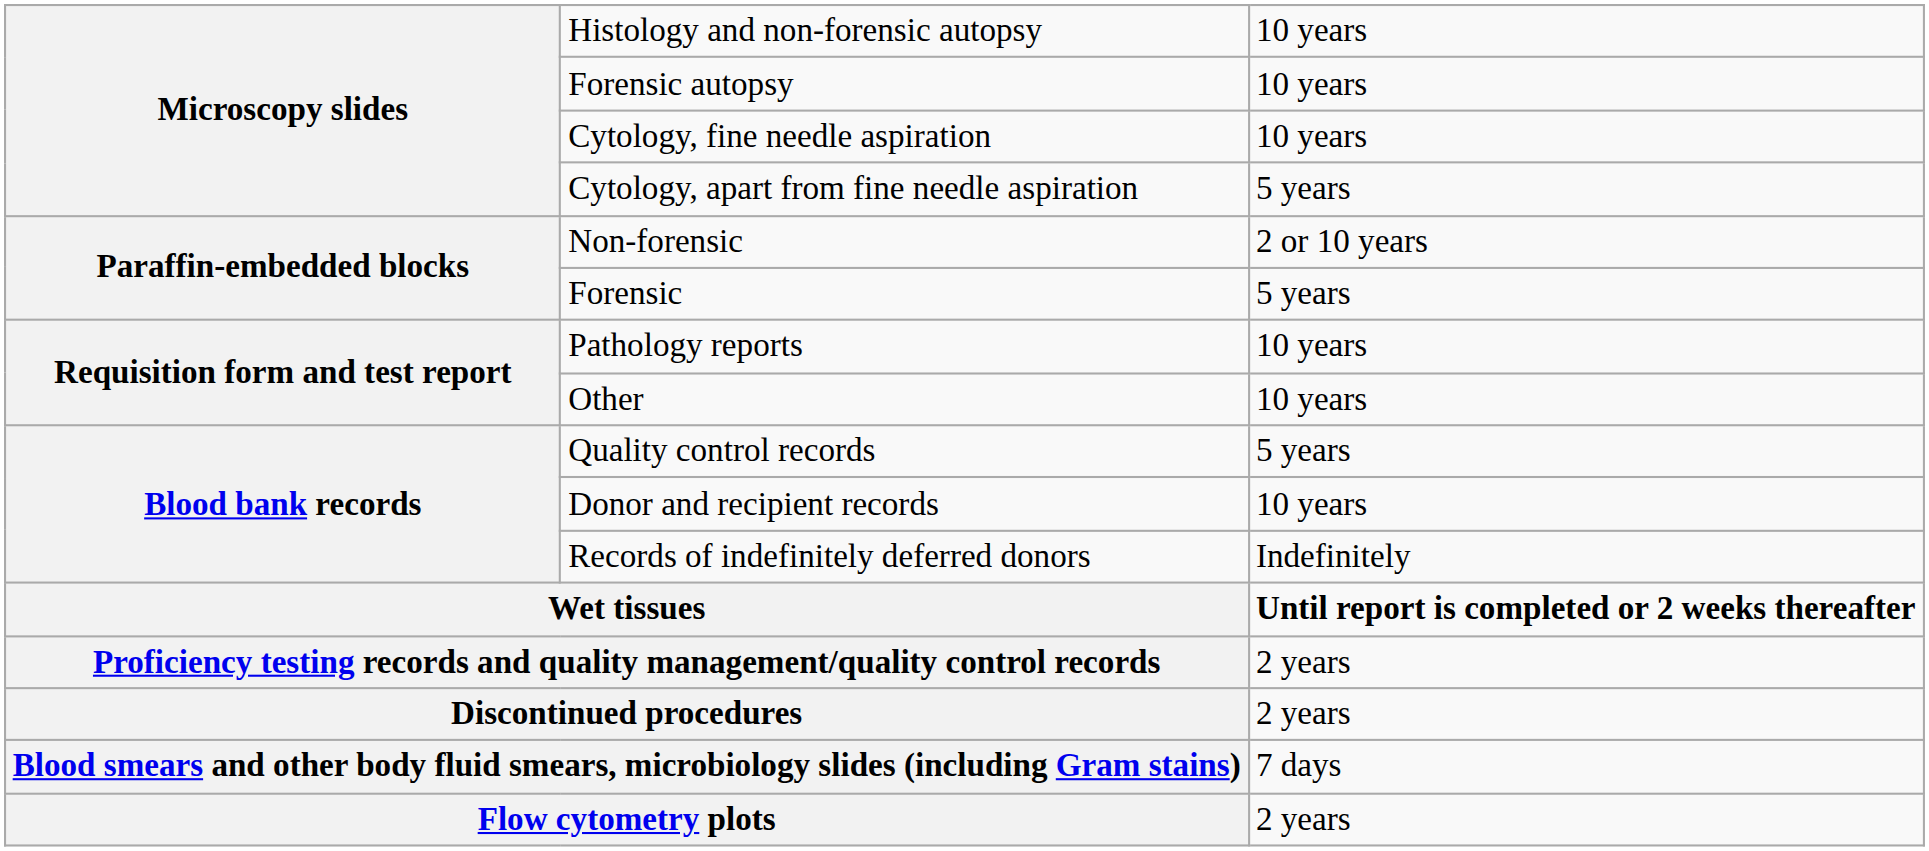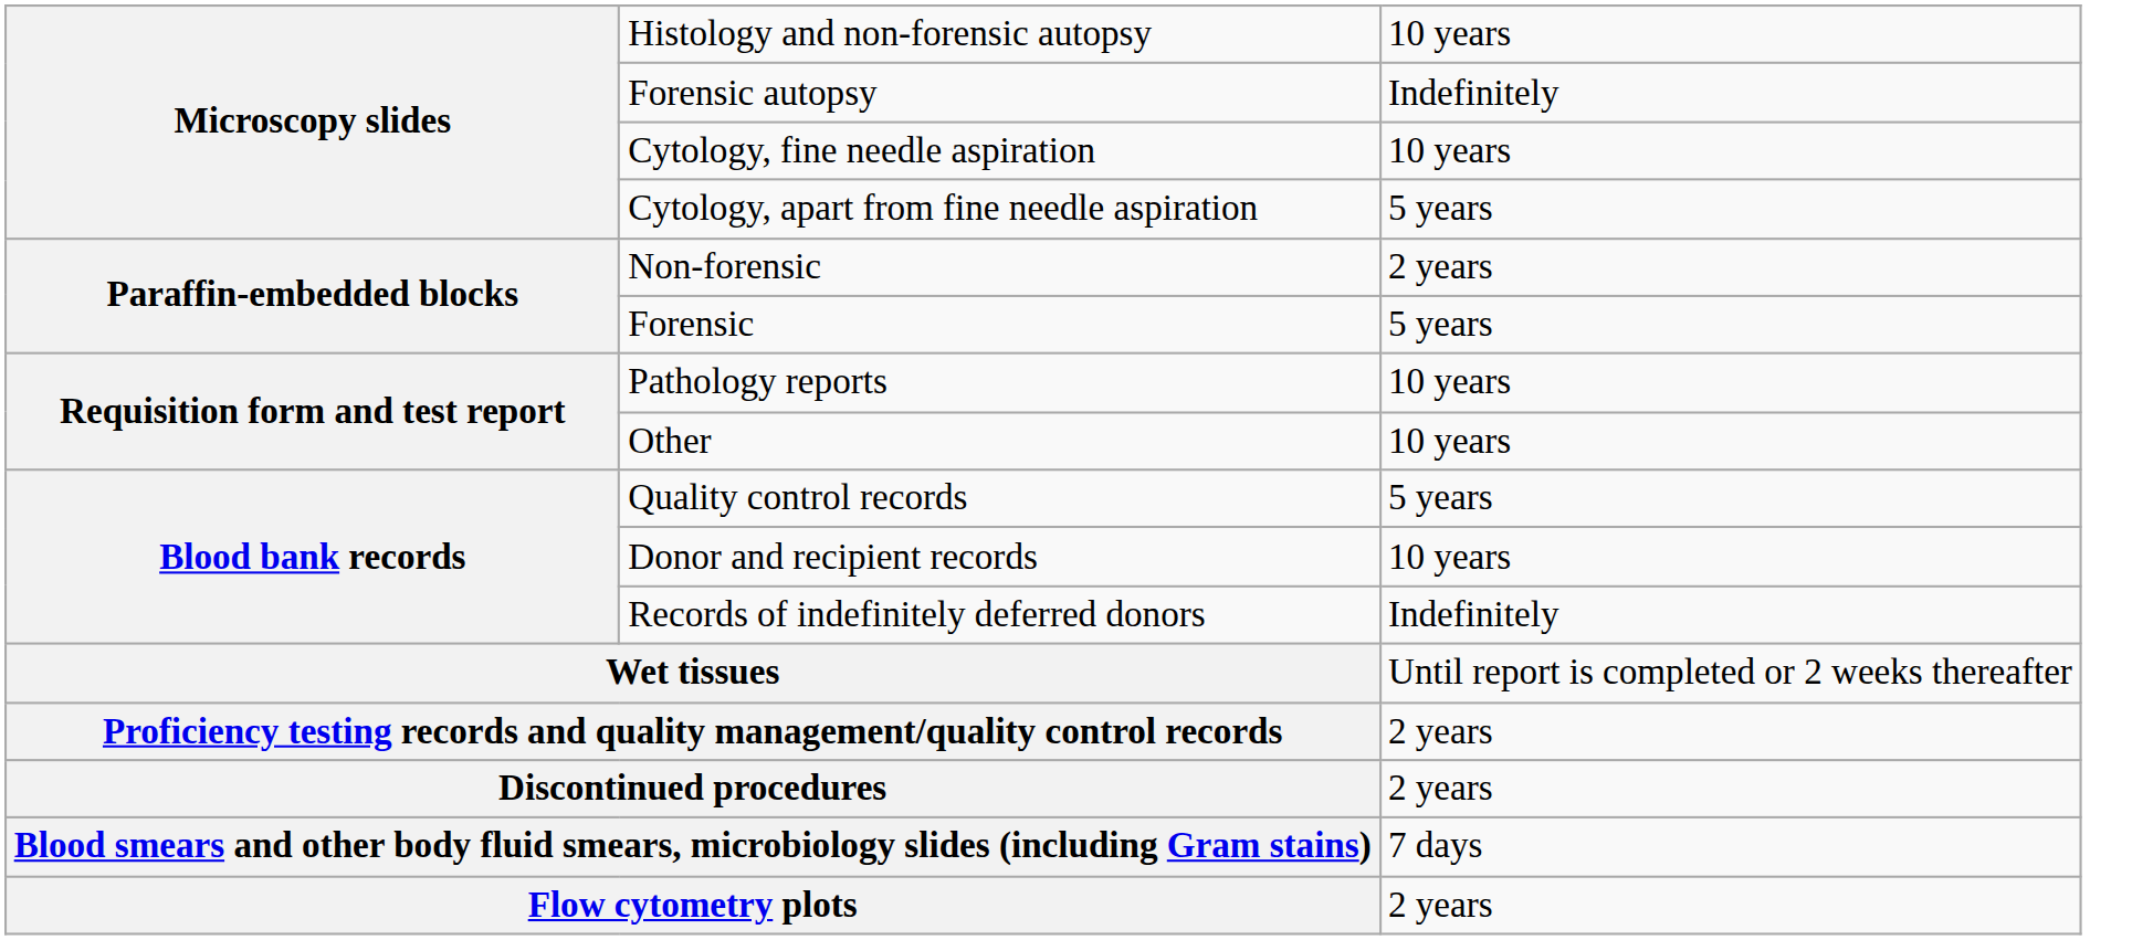 <table class=wikitable>
 <tr>
 <th rowspan=4>Microscopy slides</th>
 <td>Histology and non-forensic autopsy</td>
 <td>10 years</td>
 </tr>
 <tr>
 <td>Forensic autopsy</td>
-<td>10 years</td>
+<td>Indefinitely</td>
 </tr>
 <tr>
 <td>Cytology, fine needle aspiration</td>
 <td>10 years</td>
 </tr>
 <tr>
 <td>Cytology, apart from fine needle aspiration</td>
 <td>5 years</td>
 </tr>
 <tr>
 <th rowspan=2>Paraffin-embedded blocks</th>
 <td>Non-forensic</td>
-<td>2 or 10 years</td>
+<td>2 years</td>
 </tr>
 <tr>
 <td>Forensic</td>
 <td>5 years</td>
 </tr>
 <tr>
 <th rowspan=2>Requisition form and test report</th>
 <td>Pathology reports</td>
 <td>10 years</td>
 </tr>
 <tr>
 <td>Other</td>
 <td>10 years</td>
 </tr>
 <tr>
 <th rowspan=3><a href='#'>Blood bank</a> records</th>
 <td>Quality control records</td>
 <td>5 years</td>
 </tr>
 <tr>
 <td>Donor and recipient records</td>
 <td>10 years</td>
 </tr>
 <tr>
 <td>Records of indefinitely deferred donors</td>
 <td>Indefinitely</td>
 </tr>
 <tr>
 <th colspan=2>Wet tissues</th>
-<td><strong>Until report is completed or 2 weeks thereafter</strong></td>
+<td>Until report is completed or 2 weeks thereafter</td>
 </tr>
 <tr>
 <th colspan=2><a href='#'>Proficiency testing</a> records and quality management/quality control records</th>
 <td>2 years</td>
 </tr>
 <tr>
 <th colspan=2>Discontinued procedures</th>
 <td>2 years</td>
 </tr>
 <tr>
 <th colspan=2><a href='#'>Blood smears</a> and other body fluid smears, microbiology slides (including <a href='#'>Gram stains</a>)</th>
 <td>7 days</td>
 </tr>
 <tr>
 <th colspan=2><a href='#'>Flow cytometry</a> plots</th>
 <td>2 years</td>
 </tr>
 </table>
